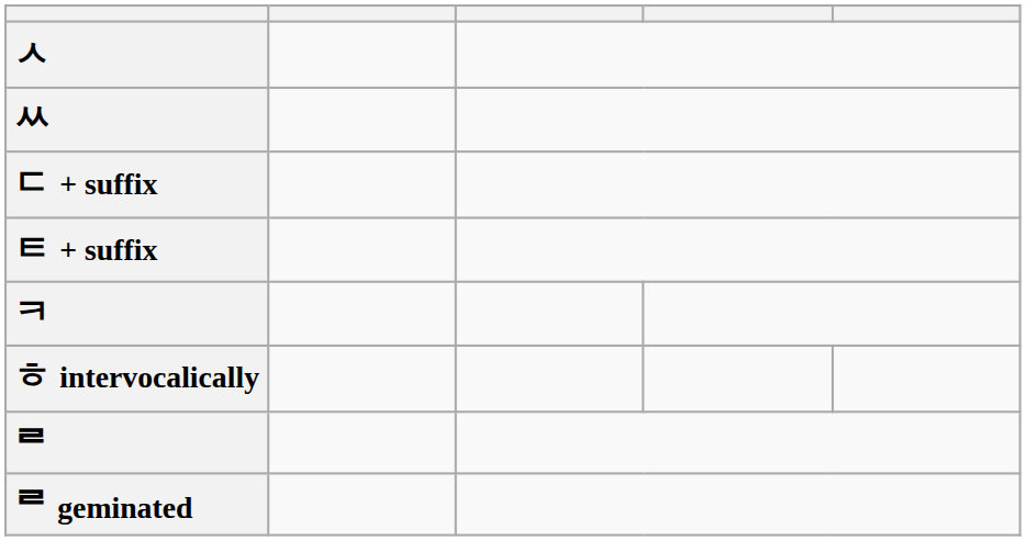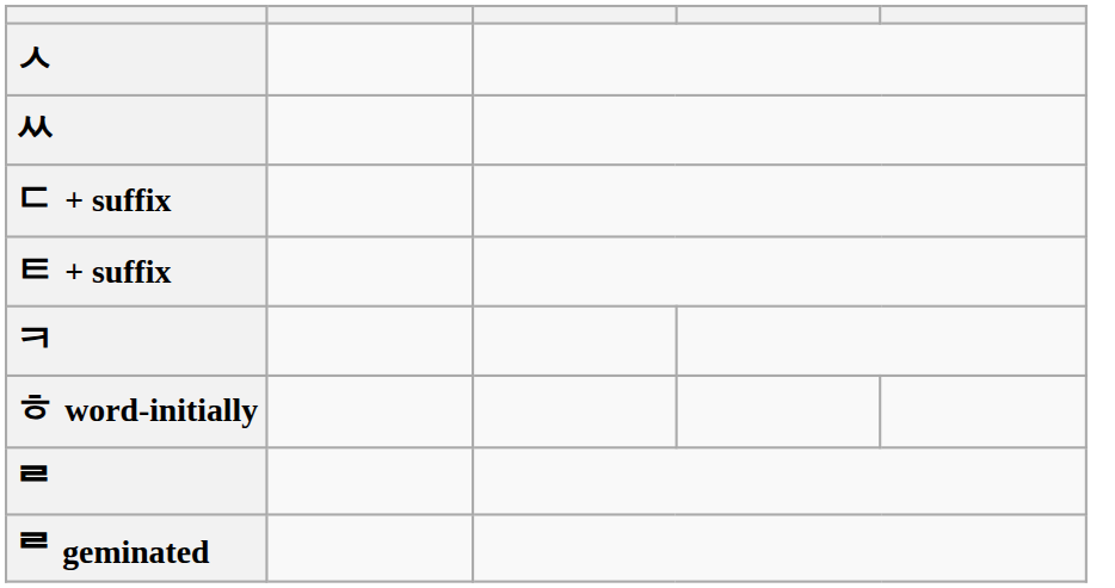 <table class="wikitable" style="text-align: center;">
 <tr>
 <th></th>
 <th width="75px"></th>
 <th width="75px"></th>
 <th width="75px"></th>
 <th width="75px"></th>
 </tr>
 <tr>
 <th style="text-align: left;">ㅅ </th>
 <td></td>
 <td colspan="3"></td>
 </tr>
 <tr>
 <th style="text-align: left;">ㅆ </th>
 <td></td>
 <td colspan="3"></td>
 </tr>
 <tr>
 <th style="text-align: left;">ㄷ  <small>+ suffix</small></th>
 <td></td>
 <td colspan="3"></td>
 </tr>
 <tr>
 <th style="text-align: left;">ㅌ  <small>+ suffix</small></th>
 <td></td>
 <td colspan="3"></td>
 </tr>
 <tr>
 <th style="text-align: left;">ㅋ </th>
 <td></td>
 <td></td>
 <td colspan="2"></td>
 </tr>
 <tr>
-<th style="text-align: left;">ㅎ  <small>intervocalically</small></th>
+<th style="text-align: left;">ㅎ  <small>word-initially</small></th>
 <td></td>
 <td></td>
 <td></td>
 <td></td>
 </tr>
 <tr>
 <th style="text-align: left;">ᄅ </th>
 <td></td>
 <td colspan="3"></td>
 </tr>
 <tr>
 <th style="text-align: left;">ᄅ  <small>geminated</small></th>
 <td></td>
 <td colspan="3"></td>
 </tr>
 </table>
